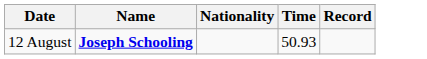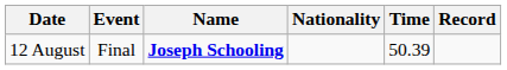 <table class=wikitable style=text-align:center>
 <tr>
 <th>Date</th>
+<th>Event</th>
 <th>Name</th>
 <th>Nationality</th>
 <th>Time</th>
 <th>Record</th>
 </tr>
 <tr>
 <td>12 August</td>
+<td>Final</td>
 <td align=left><strong><a href='#'>Joseph Schooling</a></strong></td>
 <td align=left></td>
-<td>50.93</td>
+<td>50.39</td>
 <td></td>
 </tr>
 </table>
